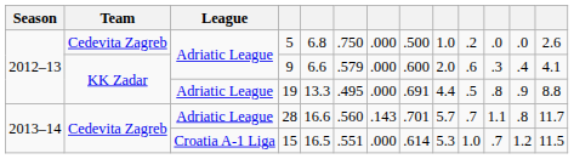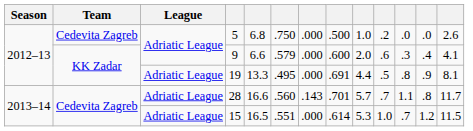 <table class="wikitable sortable" style="font-size:95%; text-align:center;">
 <tr>
 <th>Season</th>
 <th>Team</th>
 <th>League</th>
 <th></th>
 <th></th>
 <th></th>
 <th></th>
 <th></th>
 <th></th>
 <th></th>
 <th></th>
 <th></th>
 <th></th>
 </tr>
 <tr>
 <td rowspan="3">2012–13</td>
 <td><a href='#'>Cedevita Zagreb</a></td>
 <td rowspan="2"><a href='#'>Adriatic League</a></td>
 <td>5</td>
 <td>6.8</td>
 <td>.750</td>
 <td>.000</td>
 <td>.500</td>
 <td>1.0</td>
 <td>.2</td>
 <td>.0</td>
 <td>.0</td>
 <td>2.6</td>
 </tr>
 <tr>
 <td rowspan="2"><a href='#'>KK Zadar</a></td>
 <td>9</td>
 <td>6.6</td>
 <td>.579</td>
 <td>.000</td>
 <td>.600</td>
 <td>2.0</td>
 <td>.6</td>
 <td>.3</td>
 <td>.4</td>
 <td>4.1</td>
 </tr>
 <tr>
 <td><a href='#'>Adriatic League</a></td>
 <td>19</td>
 <td>13.3</td>
 <td>.495</td>
 <td>.000</td>
 <td>.691</td>
 <td>4.4</td>
 <td>.5</td>
 <td>.8</td>
 <td>.9</td>
-<td>8.8</td>
+<td>8.1</td>
 </tr>
 <tr>
 <td rowspan="2">2013–14</td>
 <td rowspan="2"><a href='#'>Cedevita Zagreb</a></td>
 <td><a href='#'>Adriatic League</a></td>
 <td>28</td>
 <td>16.6</td>
 <td>.560</td>
 <td>.143</td>
 <td>.701</td>
 <td>5.7</td>
 <td>.7</td>
 <td>1.1</td>
 <td>.8</td>
 <td>11.7</td>
 </tr>
 <tr>
-<td><a href='#'>Croatia A-1 Liga</a></td>
+<td><a href='#'>Adriatic League</a></td>
 <td>15</td>
 <td>16.5</td>
 <td>.551</td>
 <td>.000</td>
 <td>.614</td>
 <td>5.3</td>
 <td>1.0</td>
 <td>.7</td>
 <td>1.2</td>
 <td>11.5</td>
 </tr>
 </table>
